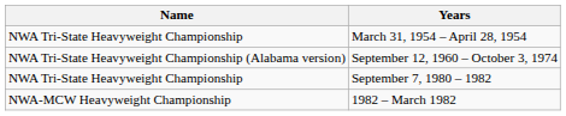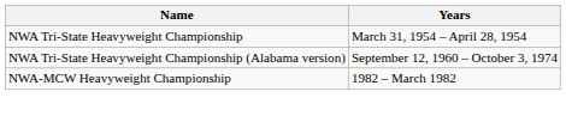 <table class="wikitable">
 <tr>
 <th>Name</th>
 <th>Years</th>
 </tr>
 <tr>
 <td>NWA Tri-State Heavyweight Championship</td>
 <td>March 31, 1954 – April 28, 1954</td>
 </tr>
 <tr>
 <td>NWA Tri-State Heavyweight Championship (Alabama version)</td>
 <td>September 12, 1960 – October 3, 1974</td>
 </tr>
 <tr>
-<td>NWA Tri-State Heavyweight Championship</td>
-<td>September 7, 1980 – 1982</td>
-</tr>
-<tr>
 <td>NWA-MCW Heavyweight Championship</td>
 <td>1982 – March 1982</td>
 </tr>
 </table>
